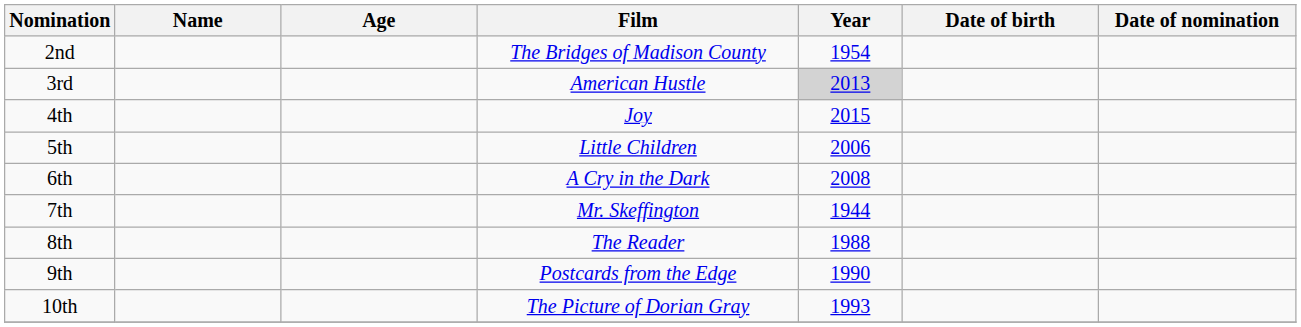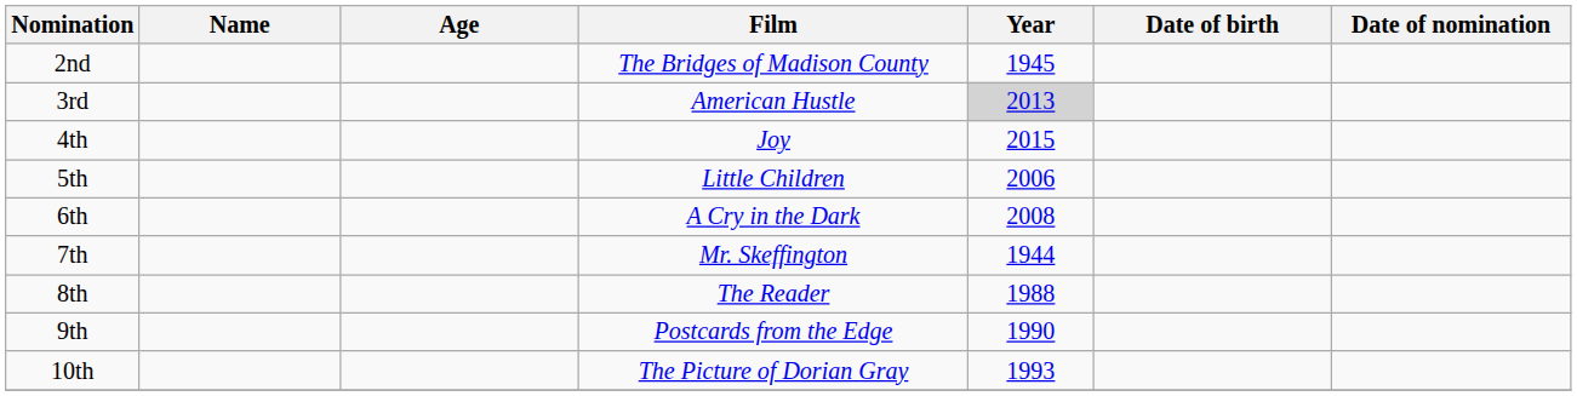 <table class="wikitable sortable" style="text-align: center">
 <tr>
 <th width="65">Nomination</th>
 <th width="125">Name</th>
 <th width="150">Age</th>
 <th width="250">Film</th>
 <th width="75">Year</th>
 <th width="150">Date of birth</th>
 <th width="150">Date of nomination</th>
 </tr>
 <tr>
 <td>2nd</td>
 <td></td>
 <td></td>
 <td><em><a href='#'>The Bridges of Madison County</a></em></td>
-<td><a href='#'>1954</a></td>
+<td><a href='#'>1945</a></td>
 <td></td>
 <td></td>
 </tr>
 <tr>
 <td>3rd</td>
 <td></td>
 <td></td>
 <td><em><a href='#'>American Hustle</a></em></td>
 <td style="background: lightgrey;"><a href='#'>2013</a></td>
 <td></td>
 <td></td>
 </tr>
 <tr>
 <td>4th</td>
 <td></td>
 <td></td>
 <td><em><a href='#'>Joy</a></em></td>
 <td><a href='#'>2015</a></td>
 <td></td>
 <td></td>
 </tr>
 <tr>
 <td>5th</td>
 <td></td>
 <td></td>
 <td><em><a href='#'>Little Children</a></em></td>
 <td><a href='#'>2006</a></td>
 <td></td>
 <td></td>
 </tr>
 <tr>
 <td>6th</td>
 <td></td>
 <td></td>
 <td><em><a href='#'>A Cry in the Dark</a></em></td>
 <td><a href='#'>2008</a></td>
 <td></td>
 <td></td>
 </tr>
 <tr>
 <td>7th</td>
 <td></td>
 <td></td>
 <td><em><a href='#'>Mr. Skeffington</a></em></td>
 <td><a href='#'>1944</a></td>
 <td></td>
 <td></td>
 </tr>
 <tr>
 <td>8th</td>
 <td></td>
 <td></td>
 <td><em><a href='#'>The Reader</a></em></td>
 <td><a href='#'>1988</a></td>
 <td></td>
 <td></td>
 </tr>
 <tr>
 <td>9th</td>
 <td></td>
 <td></td>
 <td><em><a href='#'>Postcards from the Edge</a></em></td>
 <td><a href='#'>1990</a></td>
 <td></td>
 <td></td>
 </tr>
 <tr>
 <td>10th</td>
 <td></td>
 <td></td>
 <td><em><a href='#'>The Picture of Dorian Gray</a></em></td>
 <td><a href='#'>1993</a></td>
 <td></td>
 <td></td>
 </tr>
 <tr>
 </tr>
 </table>
